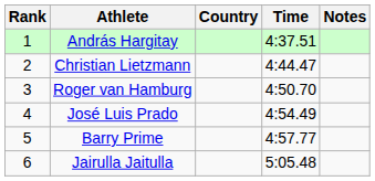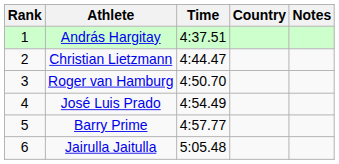 <table class="wikitable sortable" style="text-align:center">
 <tr>
 <th>Rank</th>
 <th>Athlete</th>
+<th>Time</th>
 <th>Country</th>
-<th>Time</th>
 <th>Notes</th>
 </tr>
 <tr bgcolor=ccffcc>
 <td>1</td>
 <td><a href='#'>András Hargitay</a></td>
+<td>4:37.51</td>
 <td align=left></td>
-<td>4:37.51</td>
 <td></td>
 </tr>
 <tr>
 <td>2</td>
 <td><a href='#'>Christian Lietzmann</a></td>
+<td>4:44.47</td>
 <td align=left></td>
-<td>4:44.47</td>
 <td></td>
 </tr>
 <tr>
 <td>3</td>
 <td><a href='#'>Roger van Hamburg</a></td>
+<td>4:50.70</td>
 <td align=left></td>
-<td>4:50.70</td>
 <td></td>
 </tr>
 <tr>
 <td>4</td>
 <td><a href='#'>José Luis Prado</a></td>
+<td>4:54.49</td>
 <td align=left></td>
-<td>4:54.49</td>
 <td></td>
 </tr>
 <tr>
 <td>5</td>
 <td><a href='#'>Barry Prime</a></td>
+<td>4:57.77</td>
 <td align=left></td>
-<td>4:57.77</td>
 <td></td>
 </tr>
 <tr>
 <td>6</td>
 <td><a href='#'>Jairulla Jaitulla</a></td>
+<td>5:05.48</td>
 <td align=left></td>
-<td>5:05.48</td>
 <td></td>
 </tr>
 </table>
